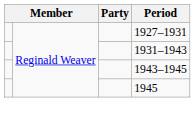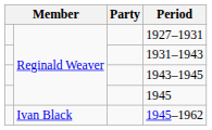 <table class="wikitable">
 <tr>
 <th colspan="2">Member</th>
 <th>Party</th>
 <th>Period</th>
 </tr>
 <tr>
 <td> </td>
 <td rowspan="4"><a href='#'>Reginald Weaver</a></td>
 <td></td>
 <td>1927–1931</td>
 </tr>
 <tr>
 <td> </td>
 <td></td>
 <td>1931–1943</td>
 </tr>
 <tr>
 <td> </td>
 <td></td>
 <td>1943–1945</td>
 </tr>
 <tr>
 <td> </td>
 <td></td>
 <td>1945</td>
 </tr>
+<tr>
+<td> </td>
+<td><a href='#'>Ivan Black</a></td>
+<td></td>
+<td><a href='#'>1945</a>–1962</td>
+</tr>
 </table>
